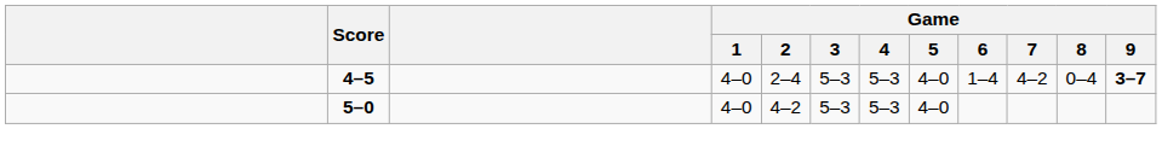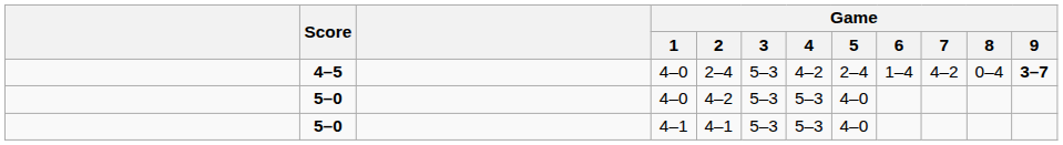 <table class="wikitable" style="text-align: center;">
 <tr>
 <th rowspan=2 align="right" width="270"></th>
 <th rowspan=2 width="45">Score</th>
 <th rowspan=2 align="left" width="270"></th>
 <th colspan=9>Game</th>
 </tr>
 <tr>
 <th width="35">1</th>
 <th width="35">2</th>
 <th width="35">3</th>
 <th width="35">4</th>
 <th width="35">5</th>
 <th width="35">6</th>
 <th width="35">7</th>
 <th width="35">8</th>
 <th width="35">9</th>
 </tr>
 <tr>
 <td align=left><br></td>
 <td align=center><strong>4–5</strong></td>
 <td align=left><strong><br></strong></td>
 <td>4–0</td>
 <td>2–4</td>
 <td>5–3</td>
-<td>5–3</td>
-<td>4–0</td>
+<td>4–2</td>
+<td>2–4</td>
 <td>1–4</td>
 <td>4–2</td>
 <td>0–4</td>
 <td><strong>3–7</strong></td>
 </tr>
 <tr>
 <td align=left><strong><br></strong></td>
 <td align=center><strong>5–0</strong></td>
 <td align=left><br></td>
 <td>4–0</td>
 <td>4–2</td>
 <td>5–3</td>
 <td>5–3</td>
 <td>4–0</td>
 <td></td>
 <td></td>
 <td></td>
 <td></td>
 </tr>
+<tr>
+<td align=left><strong><br></strong></td>
+<td align=center><strong>5–0</strong></td>
+<td align=left><br></td>
+<td>4–1</td>
+<td>4–1</td>
+<td>5–3</td>
+<td>5–3</td>
+<td>4–0</td>
+<td></td>
+<td></td>
+<td></td>
+<td></td>
+</tr>
 </table>
